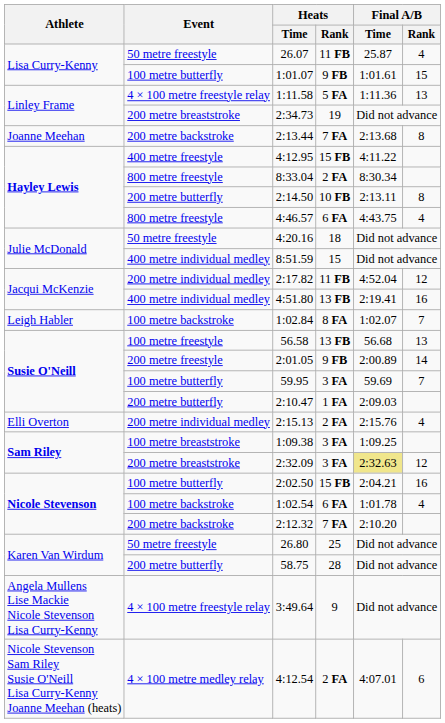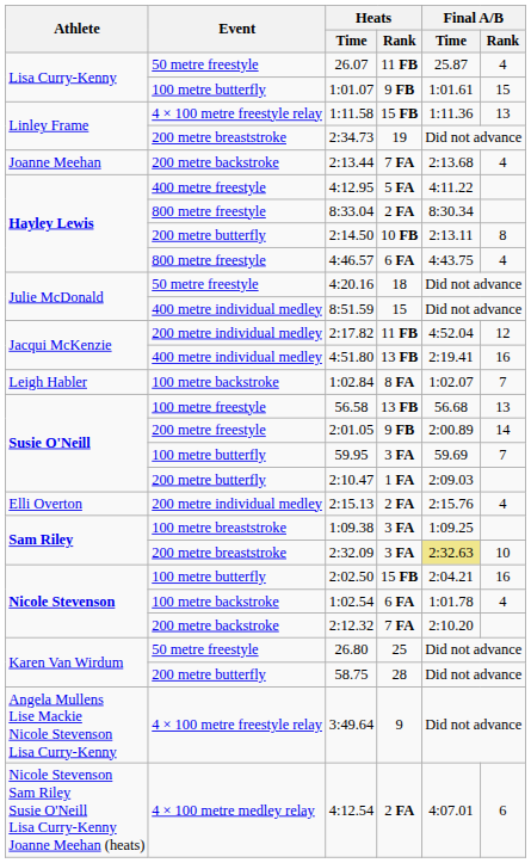 <table class="wikitable" style="font-size:90%">
 <tr>
 <th rowspan="2">Athlete</th>
 <th rowspan="2">Event</th>
 <th colspan=2>Heats</th>
 <th colspan=2>Final A/B</th>
 </tr>
 <tr style="font-size:95%">
 <th>Time</th>
 <th>Rank</th>
 <th>Time</th>
 <th>Rank</th>
 </tr>
 <tr align=center>
 <td align=left rowspan=2><a href='#'>Lisa Curry-Kenny</a></td>
 <td align=left><a href='#'>50 metre freestyle</a></td>
 <td>26.07</td>
 <td>11 <strong>FB</strong></td>
 <td>25.87</td>
 <td>4</td>
 </tr>
 <tr align=center>
 <td align=left><a href='#'>100 metre butterfly</a></td>
 <td>1:01.07</td>
 <td>9 <strong>FB</strong></td>
 <td>1:01.61</td>
 <td>15</td>
 </tr>
 <tr align=center>
 <td align=left rowspan=2><a href='#'>Linley Frame</a></td>
 <td align=left><a href='#'>4 × 100 metre freestyle relay</a></td>
 <td>1:11.58</td>
-<td>5 <strong>FA</strong></td>
+<td>15 <strong>FB</strong></td>
 <td>1:11.36</td>
 <td>13</td>
 </tr>
 <tr align=center>
 <td align=left><a href='#'>200 metre breaststroke</a></td>
 <td>2:34.73</td>
 <td>19</td>
 <td colspan=2>Did not advance</td>
 </tr>
 <tr align=center>
 <td align=left><a href='#'>Joanne Meehan</a></td>
 <td align=left><a href='#'>200 metre backstroke</a></td>
 <td>2:13.44</td>
 <td>7 <strong>FA</strong></td>
 <td>2:13.68</td>
-<td>8</td>
+<td>4</td>
 </tr>
 <tr align=center>
 <td align=left rowspan=4><strong><a href='#'>Hayley Lewis</a></strong></td>
 <td align=left><a href='#'>400 metre freestyle</a></td>
 <td>4:12.95</td>
-<td>15 <strong>FB</strong></td>
+<td>5 <strong>FA</strong></td>
 <td>4:11.22</td>
 <td></td>
 </tr>
 <tr align=center>
 <td align=left><a href='#'>800 metre freestyle</a></td>
 <td>8:33.04</td>
 <td>2 <strong>FA</strong></td>
 <td>8:30.34</td>
 <td></td>
 </tr>
 <tr align=center>
 <td align=left><a href='#'>200 metre butterfly</a></td>
 <td>2:14.50</td>
 <td>10 <strong>FB</strong></td>
 <td>2:13.11</td>
 <td>8</td>
 </tr>
 <tr align=center>
 <td align=left><a href='#'>800 metre freestyle</a></td>
 <td>4:46.57</td>
 <td>6 <strong>FA</strong></td>
 <td>4:43.75</td>
 <td>4</td>
 </tr>
 <tr align=center>
 <td align=left rowspan=2><a href='#'>Julie McDonald</a></td>
 <td align=left><a href='#'>50 metre freestyle</a></td>
 <td>4:20.16</td>
 <td>18</td>
 <td colspan=2>Did not advance</td>
 </tr>
 <tr align=center>
 <td align=left><a href='#'>400 metre individual medley</a></td>
 <td>8:51.59</td>
 <td>15</td>
 <td colspan=2>Did not advance</td>
 </tr>
 <tr align=center>
 <td align=left rowspan=2><a href='#'>Jacqui McKenzie</a></td>
 <td align=left><a href='#'>200 metre individual medley</a></td>
 <td>2:17.82</td>
 <td>11 <strong>FB</strong></td>
 <td>4:52.04</td>
 <td>12</td>
 </tr>
 <tr align=center>
 <td align=left><a href='#'>400 metre individual medley</a></td>
 <td>4:51.80</td>
 <td>13 <strong>FB</strong></td>
 <td>2:19.41</td>
 <td>16</td>
 </tr>
 <tr align=center>
 <td align=left><a href='#'>Leigh Habler</a></td>
 <td align=left><a href='#'>100 metre backstroke</a></td>
 <td>1:02.84</td>
 <td>8 <strong>FA</strong></td>
 <td>1:02.07</td>
 <td>7</td>
 </tr>
 <tr align=center>
 <td align=left rowspan=4><strong><a href='#'>Susie O'Neill</a></strong></td>
 <td align=left><a href='#'>100 metre freestyle</a></td>
 <td>56.58</td>
 <td>13 <strong>FB</strong></td>
 <td>56.68</td>
 <td>13</td>
 </tr>
 <tr align=center>
 <td align=left><a href='#'>200 metre freestyle</a></td>
 <td>2:01.05</td>
 <td>9 <strong>FB</strong></td>
 <td>2:00.89</td>
 <td>14</td>
 </tr>
 <tr align=center>
 <td align=left><a href='#'>100 metre butterfly</a></td>
 <td>59.95</td>
 <td>3 <strong>FA</strong></td>
 <td>59.69</td>
 <td>7</td>
 </tr>
 <tr align=center>
 <td align=left><a href='#'>200 metre butterfly</a></td>
 <td>2:10.47</td>
 <td>1 <strong>FA</strong></td>
 <td>2:09.03</td>
 <td></td>
 </tr>
 <tr align=center>
 <td align=left><a href='#'>Elli Overton</a></td>
 <td align=left><a href='#'>200 metre individual medley</a></td>
 <td>2:15.13</td>
 <td>2 <strong>FA</strong></td>
 <td>2:15.76</td>
 <td>4</td>
 </tr>
 <tr align=center>
 <td align=left rowspan=2><strong><a href='#'>Sam Riley</a></strong></td>
 <td align=left><a href='#'>100 metre breaststroke</a></td>
 <td>1:09.38</td>
 <td>3 <strong>FA</strong></td>
 <td>1:09.25</td>
 <td></td>
 </tr>
 <tr align=center>
 <td align=left><a href='#'>200 metre breaststroke</a></td>
 <td>2:32.09</td>
 <td>3 <strong>FA</strong></td>
 <td style="background: khaki;">2:32.63</td>
-<td>12</td>
+<td>10</td>
 </tr>
 <tr align=center>
 <td align=left rowspan=3><strong><a href='#'>Nicole Stevenson</a></strong></td>
 <td align=left><a href='#'>100 metre butterfly</a></td>
 <td>2:02.50</td>
 <td>15 <strong>FB</strong></td>
 <td>2:04.21</td>
 <td>16</td>
 </tr>
 <tr align=center>
 <td align=left><a href='#'>100 metre backstroke</a></td>
 <td>1:02.54</td>
 <td>6 <strong>FA</strong></td>
 <td>1:01.78</td>
 <td>4</td>
 </tr>
 <tr align=center>
 <td align=left><a href='#'>200 metre backstroke</a></td>
 <td>2:12.32</td>
 <td>7 <strong>FA</strong></td>
 <td>2:10.20</td>
 <td></td>
 </tr>
 <tr align=center>
 <td align=left rowspan=2><a href='#'>Karen Van Wirdum</a></td>
 <td align=left><a href='#'>50 metre freestyle</a></td>
 <td>26.80</td>
 <td>25</td>
 <td colspan=2>Did not advance</td>
 </tr>
 <tr align=center>
 <td align=left><a href='#'>200 metre butterfly</a></td>
 <td>58.75</td>
 <td>28</td>
 <td colspan=2>Did not advance</td>
 </tr>
 <tr align=center>
 <td align=left><a href='#'>Angela Mullens</a><br><a href='#'>Lise Mackie</a><br><a href='#'>Nicole Stevenson</a><br><a href='#'>Lisa Curry-Kenny</a></td>
 <td align=left><a href='#'>4 × 100 metre freestyle relay</a></td>
 <td>3:49.64</td>
 <td>9</td>
 <td colspan=2>Did not advance</td>
 </tr>
 <tr align=center>
 <td align=left><a href='#'>Nicole Stevenson</a><br><a href='#'>Sam Riley</a><br><a href='#'>Susie O'Neill</a><br><a href='#'>Lisa Curry-Kenny</a><br><a href='#'>Joanne Meehan</a> (heats)</td>
 <td align=left><a href='#'>4 × 100 metre medley relay</a></td>
 <td>4:12.54</td>
 <td>2 <strong>FA</strong></td>
 <td>4:07.01</td>
 <td>6</td>
 </tr>
 </table>
